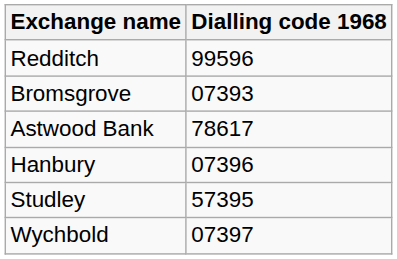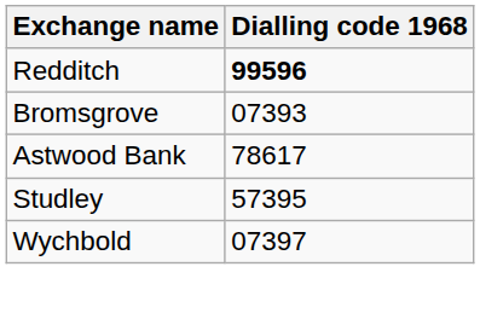 <table class="wikitable" style="width: auto; margin-left: 1.5em;">
 <tr>
 <th scope="col">Exchange name</th>
 <th scope="col">Dialling code 1968</th>
 </tr>
 <tr>
 <td>Redditch</td>
-<td>99596</td>
+<td><strong>99596</strong></td>
 </tr>
 <tr>
 <td>Bromsgrove</td>
 <td>07393</td>
 </tr>
 <tr>
 <td>Astwood Bank</td>
 <td>78617</td>
 </tr>
 <tr>
-<td>Hanbury</td>
-<td>07396</td>
-</tr>
-<tr>
 <td>Studley</td>
 <td>57395</td>
 </tr>
 <tr>
 <td>Wychbold</td>
 <td>07397</td>
 </tr>
 </table>
